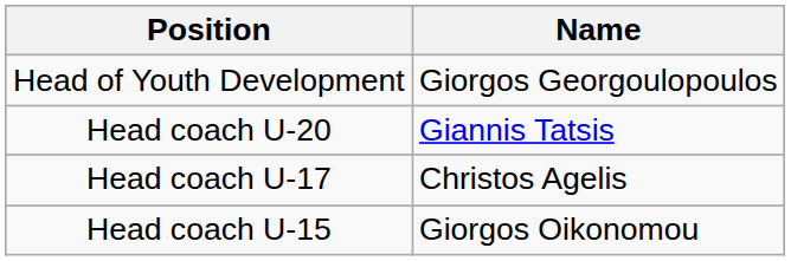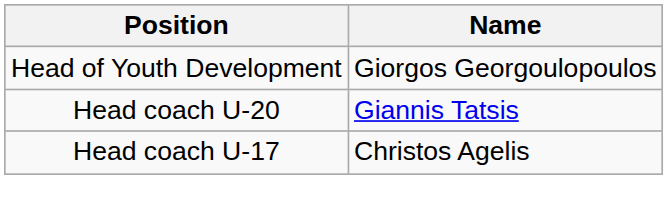 <table class="wikitable" style="text-align: center;">
 <tr>
 <th>Position</th>
 <th>Name</th>
 </tr>
 <tr>
 <td>Head of Youth Development</td>
 <td style="text-align:left;">Giorgos Georgoulopoulos</td>
 </tr>
 <tr>
 <td>Head coach U-20</td>
 <td style="text-align:left;"><a href='#'>Giannis Tatsis</a></td>
 </tr>
 <tr>
 <td>Head coach U-17</td>
 <td style="text-align:left;">Christos Agelis</td>
 </tr>
-<tr>
-<td>Head coach U-15</td>
-<td style="text-align:left;">Giorgos Oikonomou</td>
-</tr>
 </table>
